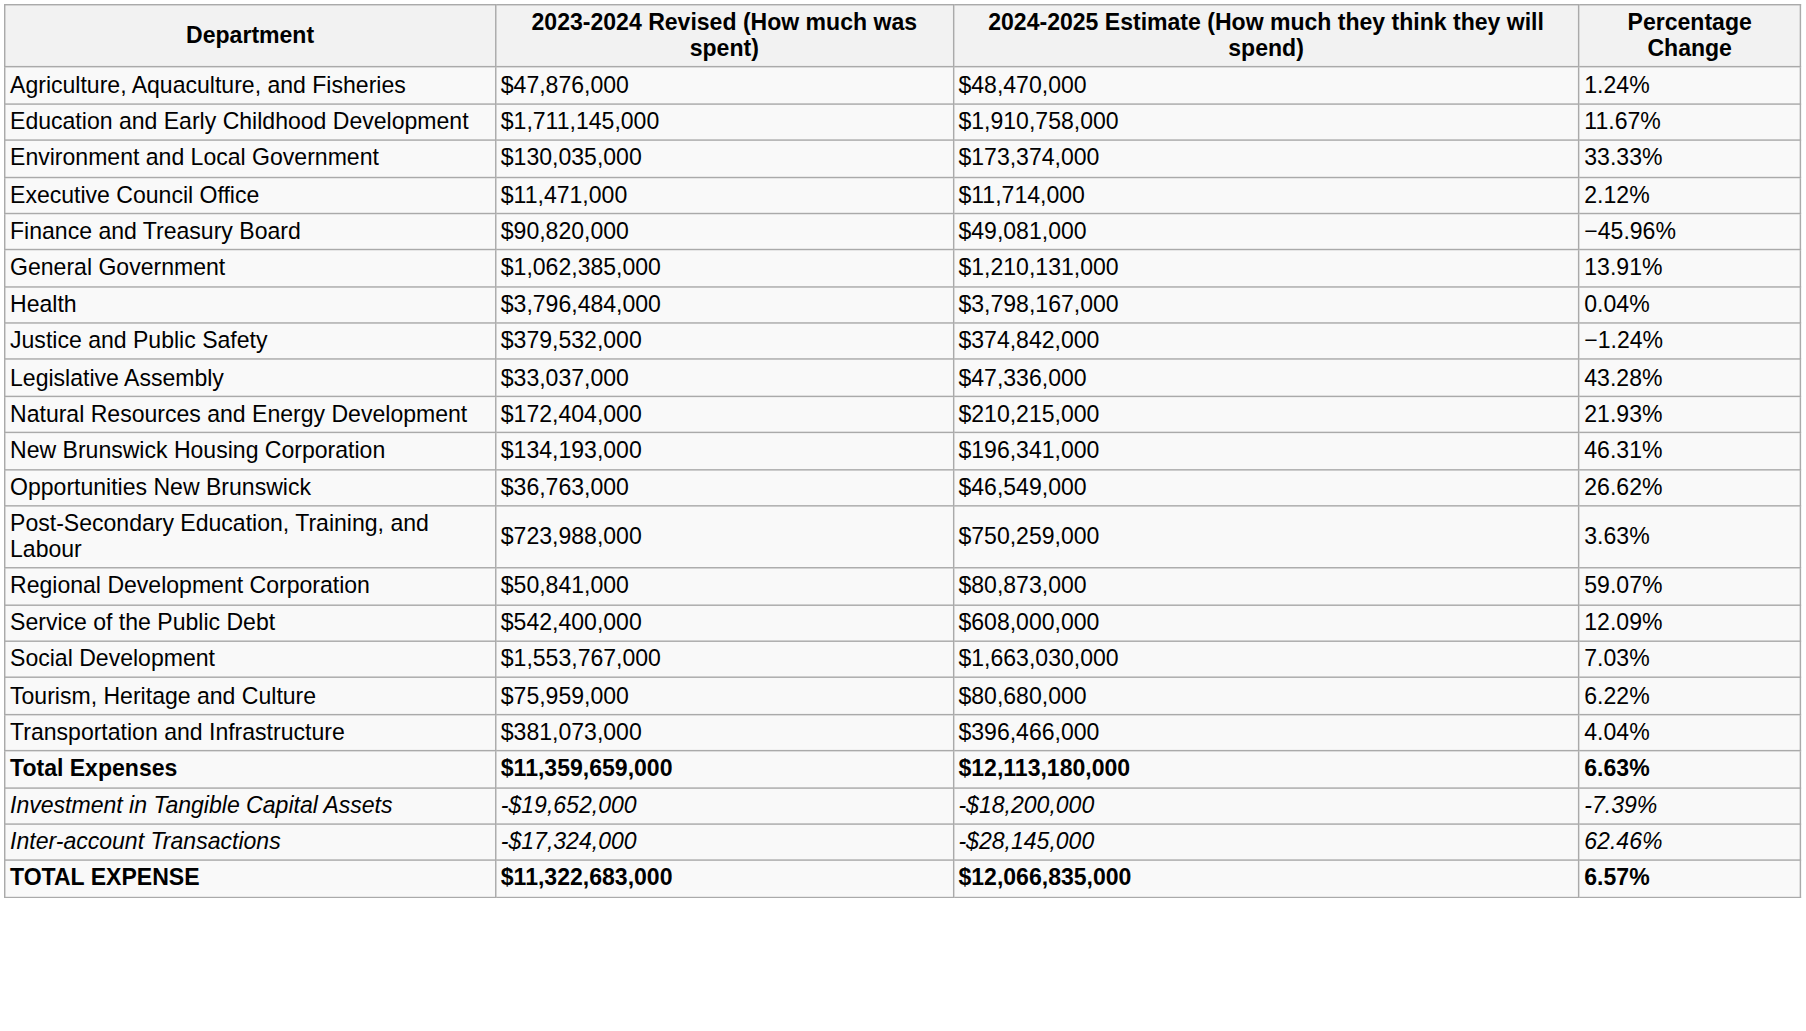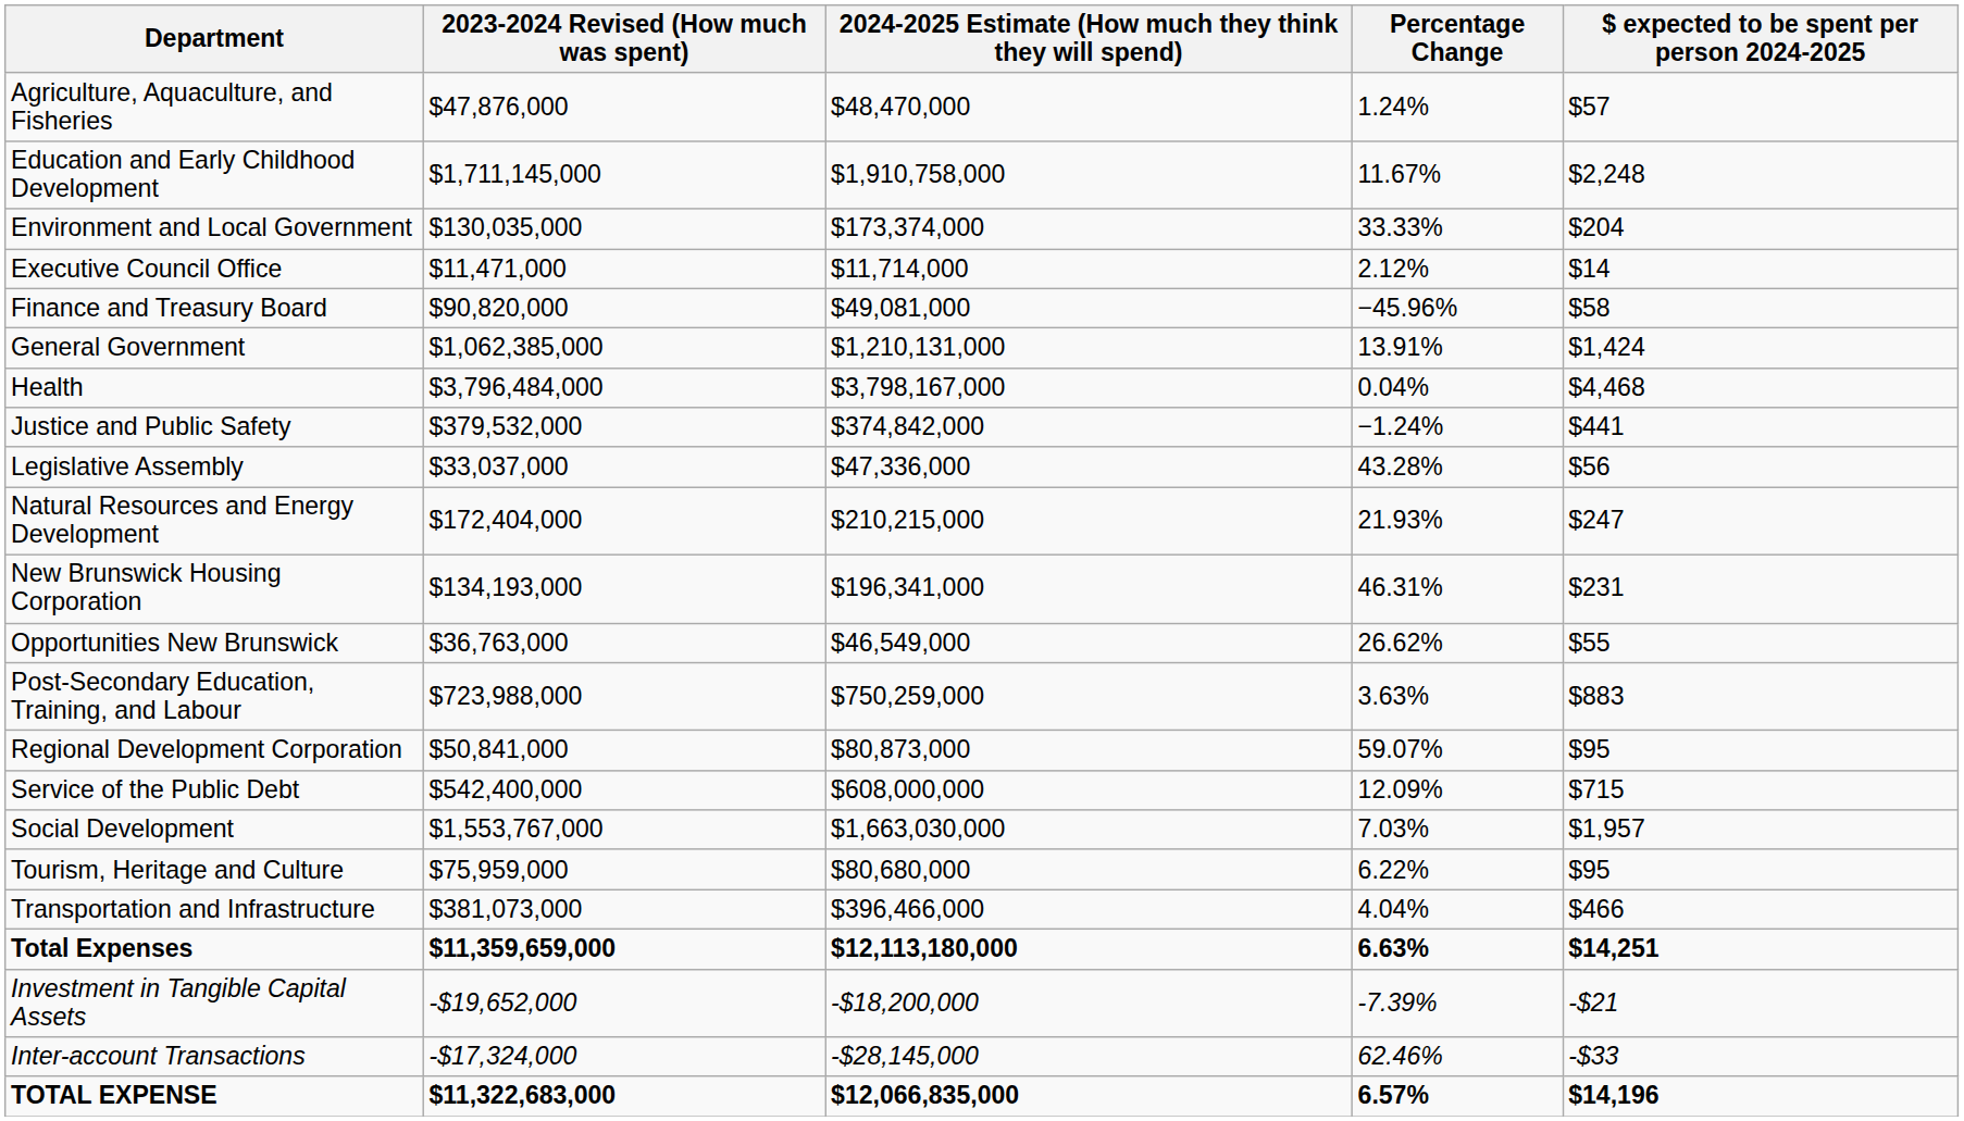 <table class="wikitable sortable">
 <tr>
 <th>Department</th>
 <th>2023-2024 Revised (How much was spent)</th>
 <th>2024-2025 Estimate (How much they think they will spend)</th>
 <th>Percentage Change</th>
+<th>$ expected to be spent per person 2024-2025</th>
 </tr>
 <tr>
 <td>Agriculture, Aquaculture, and Fisheries</td>
 <td>$47,876,000</td>
 <td>$48,470,000</td>
 <td>1.24%</td>
+<td>$57</td>
 </tr>
 <tr>
 <td>Education and Early Childhood Development</td>
 <td>$1,711,145,000</td>
 <td>$1,910,758,000</td>
 <td>11.67%</td>
+<td>$2,248</td>
 </tr>
 <tr>
 <td>Environment and Local Government</td>
 <td>$130,035,000</td>
 <td>$173,374,000</td>
 <td>33.33%</td>
+<td>$204</td>
 </tr>
 <tr>
 <td>Executive Council Office</td>
 <td>$11,471,000</td>
 <td>$11,714,000</td>
 <td>2.12%</td>
+<td>$14</td>
 </tr>
 <tr>
 <td>Finance and Treasury Board</td>
 <td>$90,820,000</td>
 <td>$49,081,000</td>
 <td>−45.96%</td>
+<td>$58</td>
 </tr>
 <tr>
 <td>General Government</td>
 <td>$1,062,385,000</td>
 <td>$1,210,131,000</td>
 <td>13.91%</td>
+<td>$1,424</td>
 </tr>
 <tr>
 <td>Health</td>
 <td>$3,796,484,000</td>
 <td>$3,798,167,000</td>
 <td>0.04%</td>
+<td>$4,468</td>
 </tr>
 <tr>
 <td>Justice and Public Safety</td>
 <td>$379,532,000</td>
 <td>$374,842,000</td>
 <td>−1.24%</td>
+<td>$441</td>
 </tr>
 <tr>
 <td>Legislative Assembly</td>
 <td>$33,037,000</td>
 <td>$47,336,000</td>
 <td>43.28%</td>
+<td>$56</td>
 </tr>
 <tr>
 <td>Natural Resources and Energy Development</td>
 <td>$172,404,000</td>
 <td>$210,215,000</td>
 <td>21.93%</td>
+<td>$247</td>
 </tr>
 <tr>
 <td>New Brunswick Housing Corporation</td>
 <td>$134,193,000</td>
 <td>$196,341,000</td>
 <td>46.31%</td>
+<td>$231</td>
 </tr>
 <tr>
 <td>Opportunities New Brunswick</td>
 <td>$36,763,000</td>
 <td>$46,549,000</td>
 <td>26.62%</td>
+<td>$55</td>
 </tr>
 <tr>
 <td>Post-Secondary Education, Training, and Labour</td>
 <td>$723,988,000</td>
 <td>$750,259,000</td>
 <td>3.63%</td>
+<td>$883</td>
 </tr>
 <tr>
 <td>Regional Development Corporation</td>
 <td>$50,841,000</td>
 <td>$80,873,000</td>
 <td>59.07%</td>
+<td>$95</td>
 </tr>
 <tr>
 <td>Service of the Public Debt</td>
 <td>$542,400,000</td>
 <td>$608,000,000</td>
 <td>12.09%</td>
+<td>$715</td>
 </tr>
 <tr>
 <td>Social Development</td>
 <td>$1,553,767,000</td>
 <td>$1,663,030,000</td>
 <td>7.03%</td>
+<td>$1,957</td>
 </tr>
 <tr>
 <td>Tourism, Heritage and Culture</td>
 <td>$75,959,000</td>
 <td>$80,680,000</td>
 <td>6.22%</td>
+<td>$95</td>
 </tr>
 <tr>
 <td>Transportation and Infrastructure</td>
 <td>$381,073,000</td>
 <td>$396,466,000</td>
 <td>4.04%</td>
+<td>$466</td>
 </tr>
 <tr>
 <td><strong>Total Expenses</strong></td>
 <td><strong>$11,359,659,000</strong></td>
 <td><strong>$12,113,180,000</strong></td>
 <td><strong>6.63%</strong></td>
+<td><strong>$14,251</strong></td>
 </tr>
 <tr>
 <td><em>Investment in Tangible Capital Assets</em></td>
 <td><em>-$19,652,000</em></td>
 <td><em>-$18,200,000</em></td>
 <td><em>-7.39%</em></td>
+<td><em>-$21</em></td>
 </tr>
 <tr>
 <td><em>Inter-account Transactions</em></td>
 <td><em>-$17,324,000</em></td>
 <td><em>-$28,145,000</em></td>
 <td><em>62.46%</em></td>
+<td><em>-$33</em></td>
 </tr>
 <tr>
 <td><strong>TOTAL EXPENSE</strong></td>
 <td><strong>$11,322,683,000</strong></td>
 <td><strong>$12,066,835,000</strong></td>
 <td><strong>6.57%</strong></td>
+<td><strong>$14,196</strong></td>
 </tr>
 </table>
